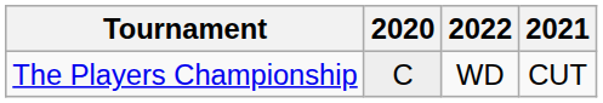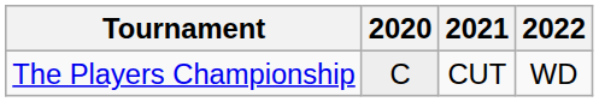 <table class="wikitable" style="font-size:95%;text-align:center;">
 <tr>
 <th>Tournament</th>
 <th>2020</th>
+<th>2021</th>
 <th>2022</th>
-<th>2021</th>
 </tr>
 <tr>
 <td align=left><a href='#'>The Players Championship</a></td>
 <td style="background:#eeeeee;">C</td>
+<td>CUT</td>
 <td>WD</td>
-<td>CUT</td>
 </tr>
 </table>
